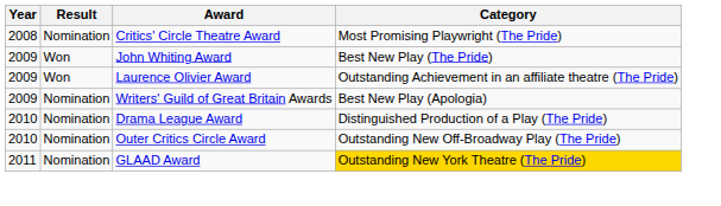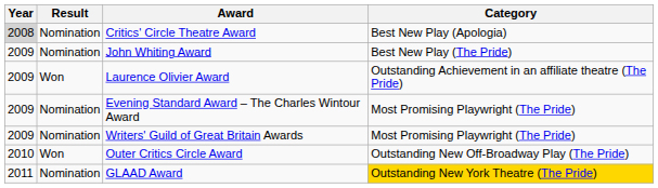 <table class="wikitable">
 <tr>
 <th>Year</th>
 <th>Result</th>
 <th>Award</th>
 <th>Category</th>
 </tr>
 <tr>
-<td>2008</td>
+<td style="background: lightgrey;">2008</td>
 <td>Nomination</td>
 <td><a href='#'>Critics' Circle Theatre Award</a></td>
-<td>Most Promising Playwright (<a href='#'>The Pride</a>)</td>
+<td>Best New Play (Apologia)</td>
 </tr>
 <tr>
 <td>2009</td>
-<td>Won</td>
+<td>Nomination</td>
 <td><a href='#'>John Whiting Award</a></td>
 <td>Best New Play (<a href='#'>The Pride</a>)</td>
 </tr>
 <tr>
 <td>2009</td>
 <td>Won</td>
 <td><a href='#'>Laurence Olivier Award</a></td>
 <td>Outstanding Achievement in an affiliate theatre (<a href='#'>The Pride</a>)</td>
 </tr>
 <tr>
 <td>2009</td>
 <td>Nomination</td>
+<td><a href='#'>Evening Standard Award</a> – The Charles Wintour Award</td>
+<td>Most Promising Playwright (<a href='#'>The Pride</a>)</td>
+</tr>
+<tr>
+<td>2009</td>
+<td>Nomination</td>
 <td><a href='#'>Writers' Guild of Great Britain</a> Awards</td>
-<td>Best New Play (Apologia)</td>
+<td>Most Promising Playwright (<a href='#'>The Pride</a>)</td>
 </tr>
 <tr>
 <td>2010</td>
-<td>Nomination</td>
-<td><a href='#'>Drama League Award</a></td>
-<td>Distinguished Production of a Play (<a href='#'>The Pride</a>)</td>
-</tr>
-<tr>
-<td>2010</td>
-<td>Nomination</td>
+<td>Won</td>
 <td><a href='#'>Outer Critics Circle Award</a></td>
 <td>Outstanding New Off-Broadway Play (<a href='#'>The Pride</a>)</td>
 </tr>
 <tr>
 <td>2011</td>
 <td>Nomination</td>
 <td><a href='#'>GLAAD Award</a></td>
 <td style="background: gold;">Outstanding New York Theatre (<a href='#'>The Pride</a>)</td>
 </tr>
 </table>
